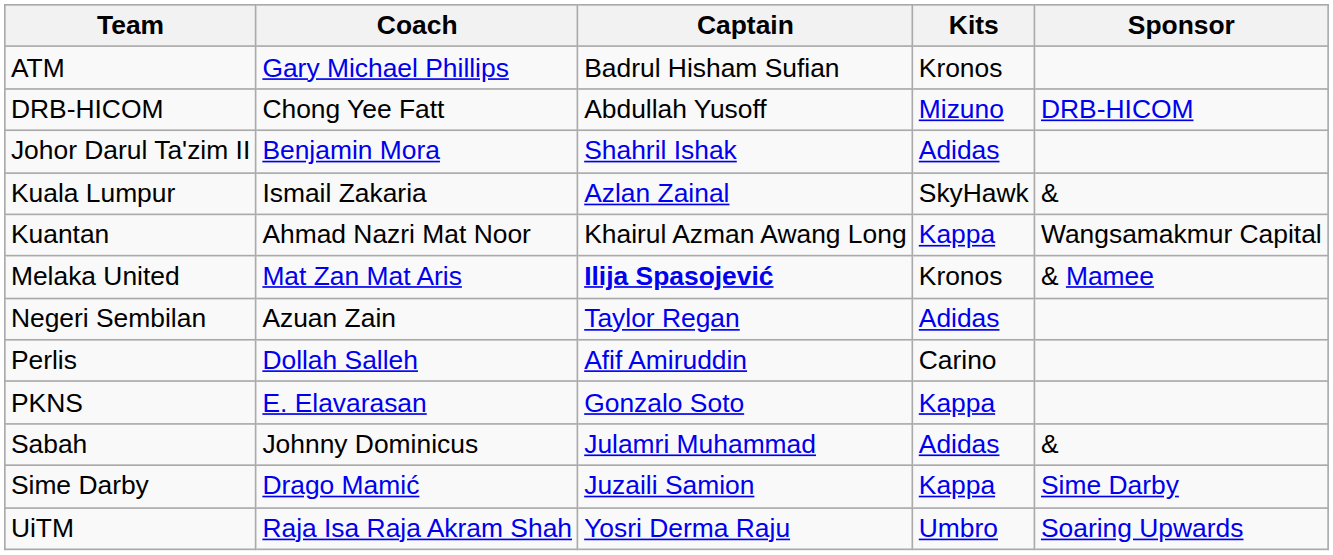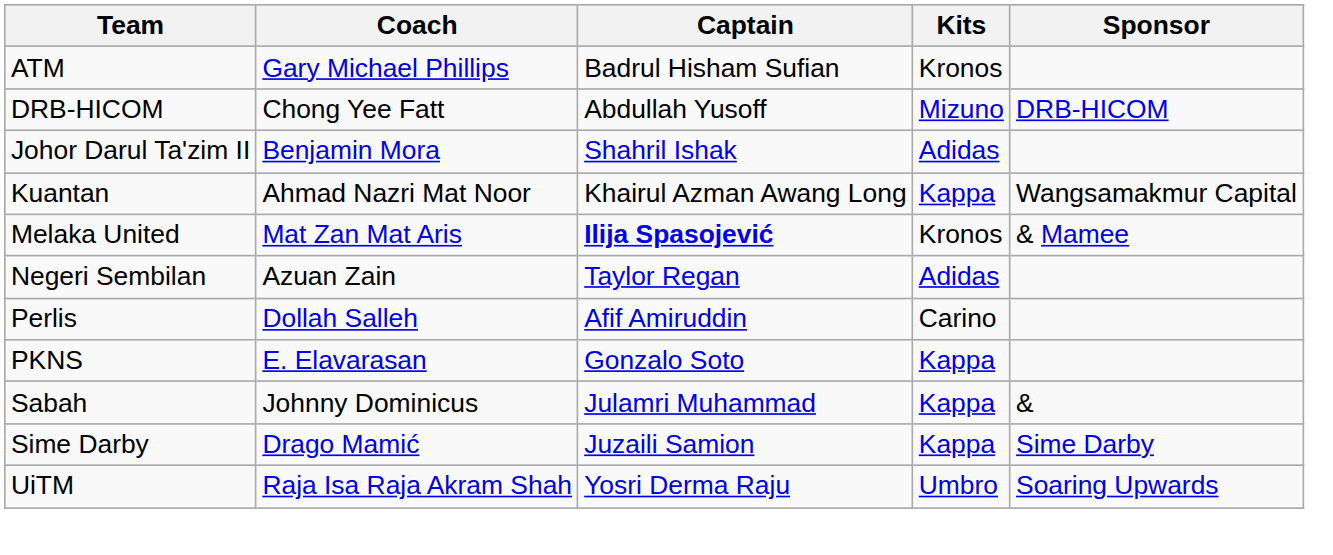 <table class="wikitable sortable" style="text-align: left;">
 <tr>
 <th>Team</th>
 <th>Coach</th>
 <th>Captain</th>
 <th>Kits</th>
 <th>Sponsor</th>
 </tr>
 <tr>
 <td>ATM</td>
 <td> <a href='#'>Gary Michael Phillips</a></td>
 <td> Badrul Hisham Sufian</td>
 <td>Kronos</td>
 <td></td>
 </tr>
 <tr>
 <td>DRB-HICOM</td>
 <td> Chong Yee Fatt</td>
 <td> Abdullah Yusoff</td>
 <td><a href='#'>Mizuno</a></td>
 <td><a href='#'>DRB-HICOM</a></td>
 </tr>
 <tr>
 <td>Johor Darul Ta'zim II</td>
 <td> <a href='#'>Benjamin Mora</a></td>
 <td> <a href='#'>Shahril Ishak</a></td>
 <td><a href='#'>Adidas</a></td>
 <td></td>
-</tr>
-<tr>
-<td>Kuala Lumpur</td>
-<td> Ismail Zakaria</td>
-<td> <a href='#'>Azlan Zainal</a></td>
-<td>SkyHawk</td>
-<td> & </td>
 </tr>
 <tr>
 <td>Kuantan</td>
 <td> Ahmad Nazri Mat Noor</td>
 <td> Khairul Azman Awang Long</td>
 <td><a href='#'>Kappa</a></td>
 <td>Wangsamakmur Capital</td>
 </tr>
 <tr>
 <td>Melaka United</td>
 <td> <a href='#'>Mat Zan Mat Aris</a></td>
 <td><strong> <a href='#'>Ilija Spasojević</a></strong></td>
 <td>Kronos</td>
 <td> & <a href='#'>Mamee</a></td>
 </tr>
 <tr>
 <td>Negeri Sembilan</td>
 <td> Azuan Zain</td>
 <td> <a href='#'>Taylor Regan</a></td>
 <td><a href='#'>Adidas</a></td>
 <td></td>
 </tr>
 <tr>
 <td>Perlis</td>
 <td> <a href='#'>Dollah Salleh</a></td>
 <td> <a href='#'>Afif Amiruddin</a></td>
 <td>Carino</td>
 <td></td>
 </tr>
 <tr>
 <td>PKNS</td>
 <td> <a href='#'>E. Elavarasan</a></td>
 <td> <a href='#'>Gonzalo Soto</a></td>
 <td><a href='#'>Kappa</a></td>
 <td> </td>
 </tr>
 <tr>
 <td>Sabah</td>
 <td> Johnny Dominicus</td>
 <td> <a href='#'>Julamri Muhammad</a></td>
-<td><a href='#'>Adidas</a></td>
+<td><a href='#'>Kappa</a></td>
 <td> & </td>
 </tr>
 <tr>
 <td>Sime Darby</td>
 <td> <a href='#'>Drago Mamić</a></td>
 <td> <a href='#'>Juzaili Samion</a></td>
 <td><a href='#'>Kappa</a></td>
 <td><a href='#'>Sime Darby</a></td>
 </tr>
 <tr>
 <td>UiTM</td>
 <td> <a href='#'>Raja Isa Raja Akram Shah</a></td>
 <td> <a href='#'>Yosri Derma Raju</a></td>
 <td><a href='#'>Umbro</a></td>
 <td><a href='#'>Soaring Upwards</a></td>
 </tr>
 </table>
